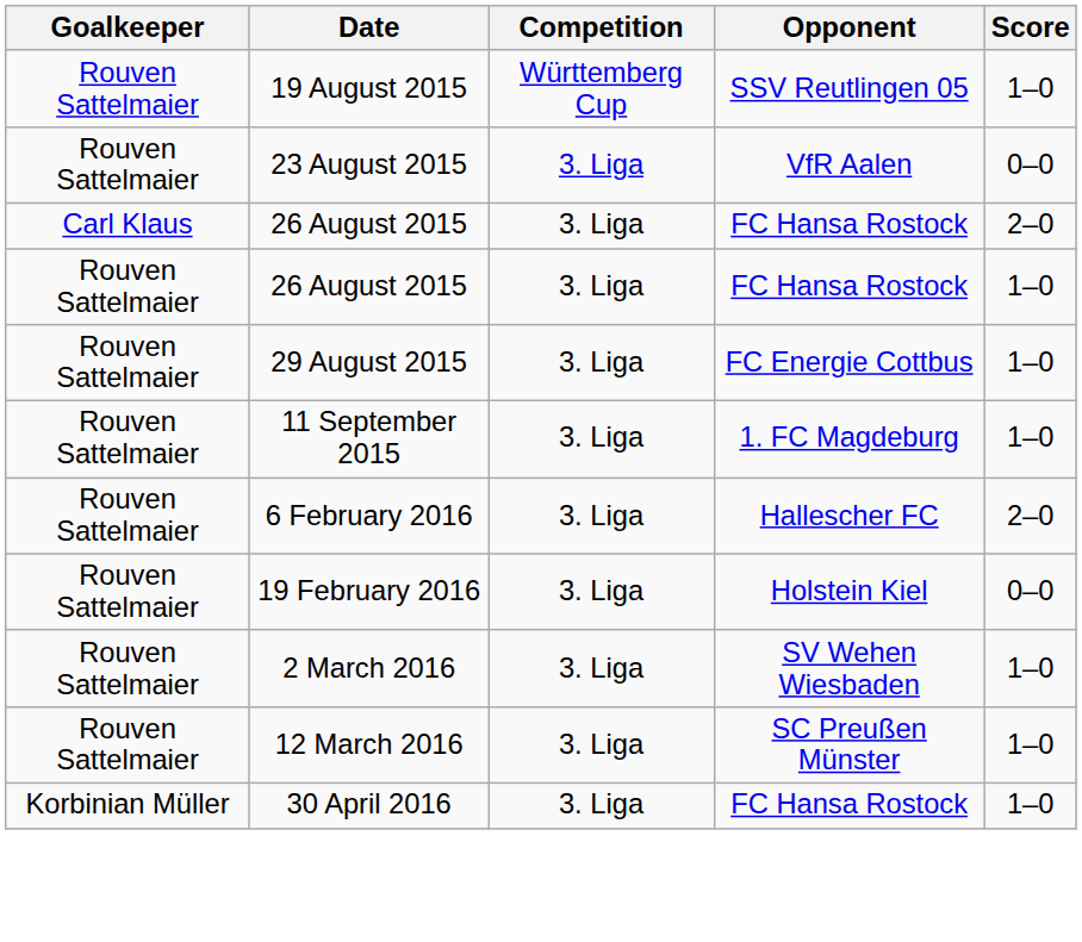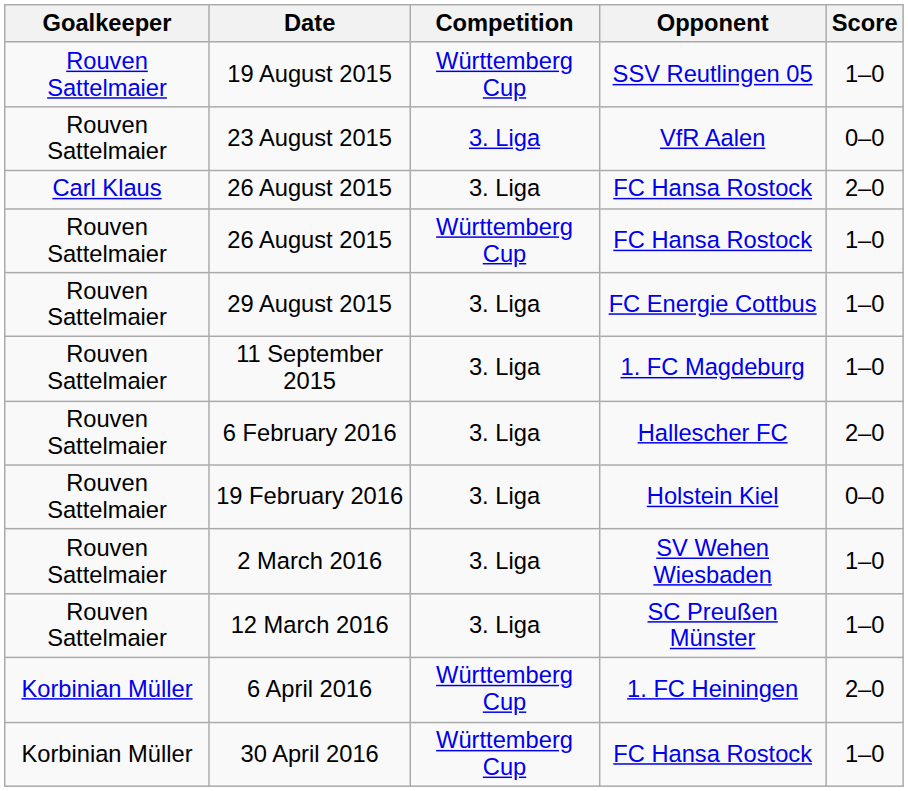 <table class="wikitable" Style="text-align: center">
 <tr>
 <th>Goalkeeper</th>
 <th>Date</th>
 <th>Competition</th>
 <th>Opponent</th>
 <th>Score</th>
 </tr>
 <tr>
 <td><a href='#'>Rouven Sattelmaier</a></td>
 <td>19 August 2015</td>
 <td><a href='#'>Württemberg Cup</a></td>
 <td><a href='#'>SSV Reutlingen 05</a></td>
 <td>1–0</td>
 </tr>
 <tr>
 <td>Rouven Sattelmaier</td>
 <td>23 August 2015</td>
 <td><a href='#'>3. Liga</a></td>
 <td><a href='#'>VfR Aalen</a></td>
 <td>0–0</td>
 </tr>
 <tr>
 <td><a href='#'>Carl Klaus</a></td>
 <td>26 August 2015</td>
 <td>3. Liga</td>
 <td><a href='#'>FC Hansa Rostock</a></td>
 <td>2–0</td>
 </tr>
 <tr>
 <td>Rouven Sattelmaier</td>
 <td>26 August 2015</td>
-<td>3. Liga</td>
+<td><a href='#'>Württemberg Cup</a></td>
 <td><a href='#'>FC Hansa Rostock</a></td>
 <td>1–0</td>
 </tr>
 <tr>
 <td>Rouven Sattelmaier</td>
 <td>29 August 2015</td>
 <td>3. Liga</td>
 <td><a href='#'>FC Energie Cottbus</a></td>
 <td>1–0</td>
 </tr>
 <tr>
 <td>Rouven Sattelmaier</td>
 <td>11 September 2015</td>
 <td>3. Liga</td>
 <td><a href='#'>1. FC Magdeburg</a></td>
 <td>1–0</td>
 </tr>
 <tr>
 <td>Rouven Sattelmaier</td>
 <td>6 February 2016</td>
 <td>3. Liga</td>
 <td><a href='#'>Hallescher FC</a></td>
 <td>2–0</td>
 </tr>
 <tr>
 <td>Rouven Sattelmaier</td>
 <td>19 February 2016</td>
 <td>3. Liga</td>
 <td><a href='#'>Holstein Kiel</a></td>
 <td>0–0</td>
 </tr>
 <tr>
 <td>Rouven Sattelmaier</td>
 <td>2 March 2016</td>
 <td>3. Liga</td>
 <td><a href='#'>SV Wehen Wiesbaden</a></td>
 <td>1–0</td>
 </tr>
 <tr>
 <td>Rouven Sattelmaier</td>
 <td>12 March 2016</td>
 <td>3. Liga</td>
 <td><a href='#'>SC Preußen Münster</a></td>
 <td>1–0</td>
 </tr>
 <tr>
+<td><a href='#'>Korbinian Müller</a></td>
+<td>6 April 2016</td>
+<td><a href='#'>Württemberg Cup</a></td>
+<td><a href='#'>1. FC Heiningen</a></td>
+<td>2–0</td>
+</tr>
+<tr>
 <td>Korbinian Müller</td>
 <td>30 April 2016</td>
-<td>3. Liga</td>
+<td><a href='#'>Württemberg Cup</a></td>
 <td><a href='#'>FC Hansa Rostock</a></td>
 <td>1–0</td>
 </tr>
 </table>
